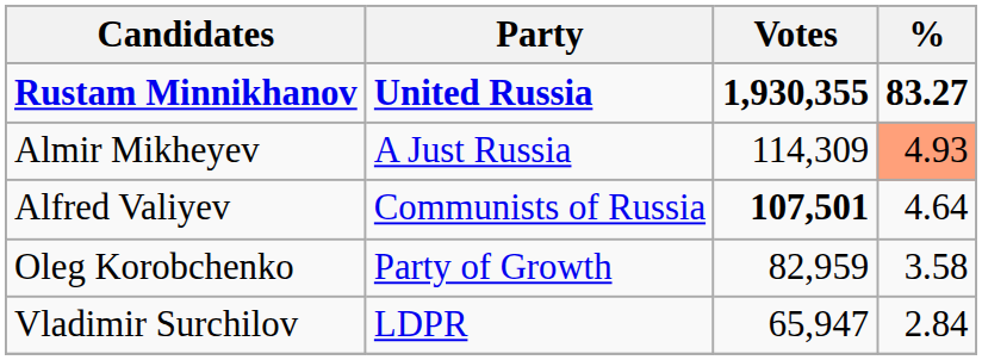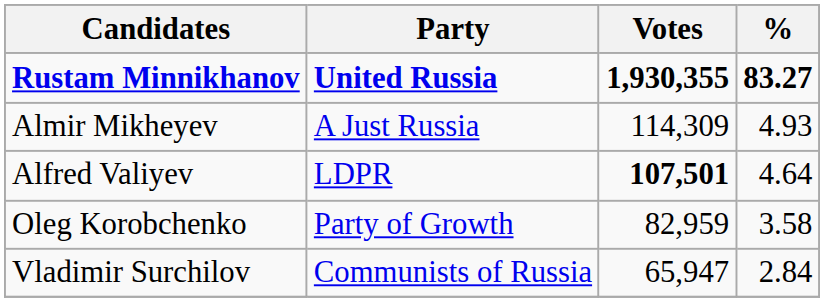 <table class="wikitable sortable">
 <tr>
 <th>Candidates</th>
 <th>Party</th>
 <th>Votes</th>
 <th>%</th>
 </tr>
 <tr>
 <td><strong><a href='#'>Rustam Minnikhanov</a></strong></td>
 <td><strong><a href='#'>United Russia</a></strong></td>
 <td align=right><strong>1,930,355</strong></td>
 <td align=right><strong>83.27</strong></td>
 </tr>
 <tr>
 <td>Almir Mikheyev</td>
 <td><a href='#'>A Just Russia</a></td>
 <td align=right>114,309</td>
-<td align=right style="background: lightsalmon;">4.93</td>
+<td align=right>4.93</td>
 </tr>
 <tr>
 <td>Alfred Valiyev</td>
-<td><a href='#'>Communists of Russia</a></td>
+<td><a href='#'>LDPR</a></td>
 <td align=right><strong>107,501</strong></td>
 <td align=right>4.64</td>
 </tr>
 <tr>
 <td>Oleg Korobchenko</td>
 <td><a href='#'>Party of Growth</a></td>
 <td align=right>82,959</td>
 <td align=right>3.58</td>
 </tr>
 <tr>
 <td>Vladimir Surchilov</td>
-<td><a href='#'>LDPR</a></td>
+<td><a href='#'>Communists of Russia</a></td>
 <td align=right>65,947</td>
 <td align=right>2.84</td>
 </tr>
 <tr>
 </tr>
 </table>
